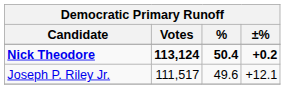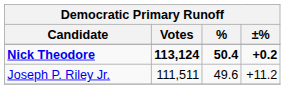 <table class="wikitable" style="font-size: 95%;">
 <tr>
 <th colspan="4">Democratic Primary Runoff</th>
 </tr>
 <tr>
 <th colspan="1" style="width: 170px">Candidate</th>
 <th style="width: 50px">Votes</th>
 <th style="width: 40px">%</th>
 <th style="width: 40px">±%</th>
 </tr>
 <tr>
 </tr>
 <tr>
 <td><strong><a href='#'>Nick Theodore</a></strong></td>
 <td align="right"><strong>113,124</strong></td>
 <td align="right"><strong>50.4</strong></td>
 <td align="right"><strong>+0.2</strong></td>
 </tr>
 <tr>
 <td><a href='#'>Joseph P. Riley Jr.</a></td>
-<td align="right">111,517</td>
+<td align="right">111,511</td>
 <td align="right">49.6</td>
-<td align="right">+12.1</td>
+<td align="right">+11.2</td>
 </tr>
 <tr>
 </tr>
 </table>
